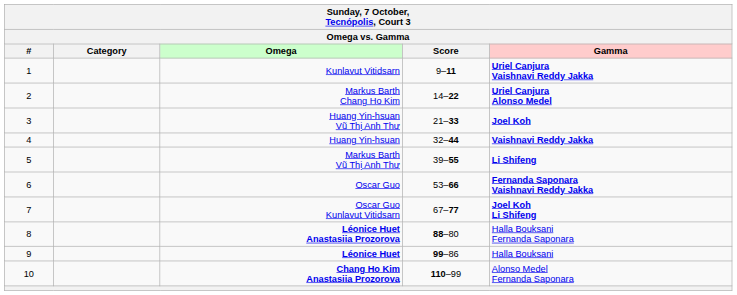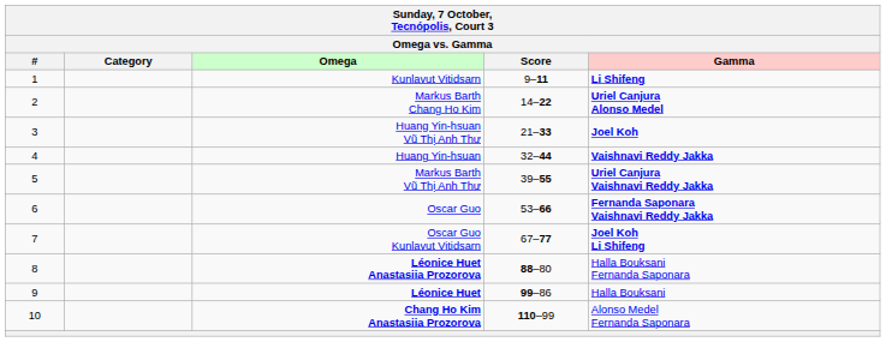 <table class="collapse wikitable" style="font-size:90%; text-align:center" width="90%">
 <tr>
 <th colspan="5">Sunday, 7 October, <br><a href='#'>Tecnópolis</a>, Court 3</th>
 </tr>
 <tr>
 <th colspan="5">Omega vs. Gamma</th>
 </tr>
 <tr>
 <th width="25">#</th>
 <th width="50">Category</th>
 <th style="background-color:#CCFFCC" width="150">Omega</th>
 <th width="50">Score<br></th>
 <th style="background-color:#FFCCCC" width="150">Gamma</th>
 </tr>
 <tr>
 <td>1</td>
 <td></td>
 <td align="right"><a href='#'>Kunlavut Vitidsarn</a> </td>
 <td>9–<strong>11</strong><br></td>
-<td align="left"><strong> <a href='#'>Uriel Canjura</a><br> <a href='#'>Vaishnavi Reddy Jakka</a></strong></td>
+<td align="left"><strong> <a href='#'>Li Shifeng</a></strong></td>
 </tr>
 <tr>
 <td>2</td>
 <td></td>
 <td align="right"><a href='#'>Markus Barth</a> <br><a href='#'>Chang Ho Kim</a> </td>
 <td>14–<strong>22</strong><br></td>
 <td align="left"><strong> <a href='#'>Uriel Canjura</a><br> <a href='#'>Alonso Medel</a></strong></td>
 </tr>
 <tr>
 <td>3</td>
 <td></td>
 <td align="right"><a href='#'>Huang Yin-hsuan</a> <br><a href='#'>Vũ Thị Anh Thư</a> </td>
 <td>21–<strong>33</strong><br></td>
 <td align="left"><strong> <a href='#'>Joel Koh</a></strong></td>
 </tr>
 <tr>
 <td>4</td>
 <td></td>
 <td align="right"><a href='#'>Huang Yin-hsuan</a> </td>
 <td>32–<strong>44</strong><br></td>
 <td align="left"><strong> <a href='#'>Vaishnavi Reddy Jakka</a></strong></td>
 </tr>
 <tr>
 <td>5</td>
 <td></td>
 <td align="right"><a href='#'>Markus Barth</a> <br><a href='#'>Vũ Thị Anh Thư</a> </td>
 <td>39–<strong>55</strong><br></td>
-<td align="left"><strong> <a href='#'>Li Shifeng</a></strong></td>
+<td align="left"><strong> <a href='#'>Uriel Canjura</a><br> <a href='#'>Vaishnavi Reddy Jakka</a></strong></td>
 </tr>
 <tr>
 <td>6</td>
 <td></td>
 <td align="right"><a href='#'>Oscar Guo</a> </td>
 <td>53–<strong>66</strong><br></td>
 <td align="left"><strong> <a href='#'>Fernanda Saponara</a><br> <a href='#'>Vaishnavi Reddy Jakka</a></strong></td>
 </tr>
 <tr>
 <td>7</td>
 <td></td>
 <td align="right"><a href='#'>Oscar Guo</a> <br><a href='#'>Kunlavut Vitidsarn</a> </td>
 <td>67–<strong>77</strong><br></td>
 <td align="left"><strong> <a href='#'>Joel Koh</a><br> <a href='#'>Li Shifeng</a></strong></td>
 </tr>
 <tr>
 <td>8</td>
 <td></td>
 <td align="right"><strong><a href='#'>Léonice Huet</a> <br><a href='#'>Anastasiia Prozorova</a> </strong></td>
 <td><strong>88</strong>–80<br></td>
 <td align="left"> <a href='#'>Halla Bouksani</a><br> <a href='#'>Fernanda Saponara</a></td>
 </tr>
 <tr>
 <td>9</td>
 <td></td>
 <td align="right"><strong><a href='#'>Léonice Huet</a> </strong></td>
 <td><strong>99</strong>–86<br></td>
 <td align="left"> <a href='#'>Halla Bouksani</a></td>
 </tr>
 <tr>
 <td>10</td>
 <td></td>
 <td align="right"><strong><a href='#'>Chang Ho Kim</a> <br><a href='#'>Anastasiia Prozorova</a> </strong></td>
 <td><strong>110</strong>–99<br></td>
 <td align="left"> <a href='#'>Alonso Medel</a><br> <a href='#'>Fernanda Saponara</a></td>
 </tr>
 <tr>
 <th colspan="5"></th>
 </tr>
 </table>
